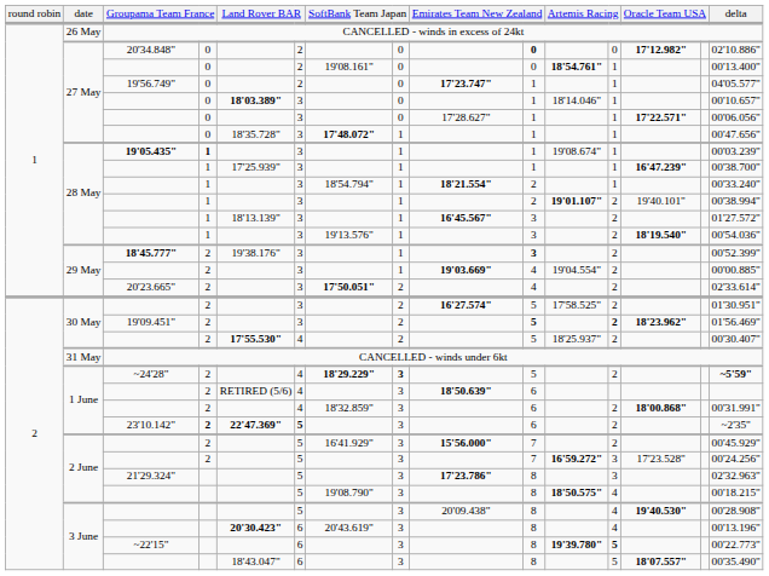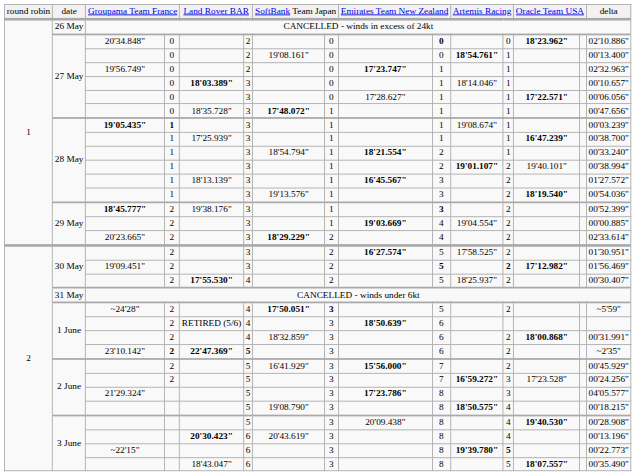 <table class="wikitable" style=text-align:center;line-height:1;font-size:8pt>
 <tr>
 <th style=font-weight:normal>round robin</th>
 <th style=font-weight:normal>date</th>
 <th colspan=2 style=font-weight:normal> <a href='#'>Groupama Team France</a></th>
 <th colspan=2 style=font-weight:normal> <a href='#'>Land Rover BAR</a></th>
 <th colspan=2 style=font-weight:normal> <a href='#'>SoftBank</a> Team Japan</th>
 <th colspan=2 style=font-weight:normal> <a href='#'>Emirates Team New Zealand</a></th>
 <th colspan=2 style=font-weight:normal> <a href='#'>Artemis Racing</a></th>
 <th colspan=2 style=font-weight:normal> <a href='#'>Oracle Team USA</a></th>
 <th style=font-weight:normal>delta</th>
 </tr>
 <tr style="border-top:solid darkgray">
 <td rowspan=16>1</td>
 <td>26 May</td>
 <td colspan=13>CANCELLED - winds in excess of 24kt</td>
 </tr>
 <tr style="border-top:2px solid darkgray">
 <td rowspan=6>27 May<br></td>
 <td>20'34.848"</td>
 <td>0</td>
 <td></td>
 <td>2</td>
 <td></td>
 <td>0</td>
 <td></td>
 <td><strong>0</strong></td>
 <td></td>
 <td>0</td>
-<td><strong>17'12.982"</strong></td>
+<td><strong>18'23.962"</strong></td>
 <td><strong></strong></td>
 <td>02'10.886"</td>
 </tr>
 <tr>
 <td></td>
 <td>0</td>
 <td></td>
 <td>2</td>
 <td>19'08.161"</td>
 <td>0</td>
 <td></td>
 <td>0</td>
 <td><strong>18'54.761"</strong></td>
 <td>1</td>
 <td></td>
 <td><strong></strong></td>
 <td>00'13.400"</td>
 </tr>
 <tr>
 <td>19'56.749"</td>
 <td>0</td>
 <td></td>
 <td>2</td>
 <td></td>
 <td>0</td>
 <td><strong>17'23.747"</strong></td>
 <td>1</td>
 <td></td>
 <td>1</td>
 <td></td>
 <td><strong></strong></td>
-<td>04'05.577"</td>
+<td>02'32.963"</td>
 </tr>
 <tr>
 <td></td>
 <td>0</td>
 <td><strong>18'03.389"</strong></td>
 <td>3</td>
 <td></td>
 <td>0</td>
 <td></td>
 <td>1</td>
 <td>18'14.046"</td>
 <td>1</td>
 <td></td>
 <td><strong></strong></td>
 <td>00'10.657"</td>
 </tr>
 <tr>
 <td></td>
 <td>0</td>
 <td></td>
 <td>3</td>
 <td></td>
 <td>0</td>
 <td>17'28.627"</td>
 <td>1</td>
 <td></td>
 <td>1</td>
 <td><strong>17'22.571"</strong></td>
 <td><strong></strong></td>
 <td>00'06.056"</td>
 </tr>
 <tr>
 <td></td>
 <td>0</td>
 <td>18'35.728"</td>
 <td>3</td>
 <td><strong>17'48.072"</strong></td>
 <td>1</td>
 <td></td>
 <td>1</td>
 <td></td>
 <td>1</td>
 <td></td>
 <td><strong></strong></td>
 <td>00'47.656"</td>
 </tr>
 <tr style="border-top:2px solid darkgray">
 <td rowspan=6>28 May<br></td>
 <td><strong>19'05.435"</strong></td>
 <td><strong>1</strong></td>
 <td></td>
 <td>3</td>
 <td></td>
 <td>1</td>
 <td></td>
 <td>1</td>
 <td>19'08.674"</td>
 <td>1</td>
 <td></td>
 <td><strong></strong></td>
 <td>00'03.239"</td>
 </tr>
 <tr>
 <td></td>
 <td>1</td>
 <td>17'25.939"</td>
 <td>3</td>
 <td></td>
 <td>1</td>
 <td></td>
 <td>1</td>
 <td></td>
 <td>1</td>
 <td><strong>16'47.239"</strong></td>
 <td><strong></strong></td>
 <td>00'38.700"</td>
 </tr>
 <tr>
 <td></td>
 <td>1</td>
 <td></td>
 <td>3</td>
 <td>18'54.794"</td>
 <td>1</td>
 <td><strong>18'21.554"</strong></td>
 <td>2</td>
 <td></td>
 <td>1</td>
 <td></td>
 <td><strong></strong></td>
 <td>00'33.240"</td>
 </tr>
 <tr>
 <td></td>
 <td>1</td>
 <td></td>
 <td>3</td>
 <td></td>
 <td>1</td>
 <td></td>
 <td>2</td>
 <td><strong>19'01.107"</strong></td>
 <td>2</td>
 <td>19'40.101"</td>
 <td><strong></strong></td>
 <td>00'38.994"</td>
 </tr>
 <tr>
 <td></td>
 <td>1</td>
 <td>18'13.139"</td>
 <td>3</td>
 <td></td>
 <td>1</td>
 <td><strong>16'45.567"</strong></td>
 <td>3</td>
 <td></td>
 <td>2</td>
 <td></td>
 <td><strong></strong></td>
 <td>01'27.572"</td>
 </tr>
 <tr>
 <td></td>
 <td>1</td>
 <td></td>
 <td>3</td>
 <td>19'13.576"</td>
 <td>1</td>
 <td></td>
 <td>3</td>
 <td></td>
 <td>2</td>
 <td><strong>18'19.540"</strong></td>
 <td><strong></strong></td>
 <td>00'54.036"</td>
 </tr>
 <tr style="border-top:2px solid darkgray">
 <td rowspan=3>29 May<br></td>
 <td><strong>18'45.777"</strong></td>
 <td>2</td>
 <td>19'38.176"</td>
 <td>3</td>
 <td></td>
 <td>1</td>
 <td></td>
 <td><strong>3</strong></td>
 <td></td>
 <td>2</td>
 <td></td>
 <td><strong></strong></td>
 <td>00'52.399"</td>
 </tr>
 <tr>
 <td></td>
 <td>2</td>
 <td></td>
 <td>3</td>
 <td></td>
 <td>1</td>
 <td><strong>19'03.669"</strong></td>
 <td>4</td>
 <td>19'04.554"</td>
 <td>2</td>
 <td></td>
 <td><strong></strong></td>
 <td>00'00.885"</td>
 </tr>
 <tr>
 <td>20'23.665"</td>
 <td>2</td>
 <td></td>
 <td>3</td>
-<td><strong>17'50.051"</strong></td>
+<td><strong>18'29.229"</strong></td>
 <td>2</td>
 <td></td>
 <td>4</td>
 <td></td>
 <td>2</td>
 <td></td>
 <td><strong></strong></td>
 <td>02'33.614"</td>
 </tr>
 <tr style="border-top:solid darkgray">
 <td rowspan=16>2</td>
 <td rowspan=3>30 May<br></td>
 <td></td>
 <td>2</td>
 <td></td>
 <td>3</td>
 <td></td>
 <td>2</td>
 <td><strong>16'27.574"</strong></td>
 <td>5</td>
 <td>17'58.525"</td>
 <td>2</td>
 <td></td>
 <td><strong></strong></td>
 <td>01'30.951"</td>
 </tr>
 <tr>
 <td>19'09.451"</td>
 <td>2</td>
 <td></td>
 <td>3</td>
 <td></td>
 <td>2</td>
 <td></td>
 <td><strong>5</strong></td>
 <td></td>
 <td><strong>2</strong></td>
-<td><strong>18'23.962"</strong></td>
+<td><strong>17'12.982"</strong></td>
 <td><strong></strong></td>
 <td>01'56.469"</td>
 </tr>
 <tr>
 <td></td>
 <td>2</td>
 <td><strong>17'55.530"</strong></td>
 <td>4</td>
 <td></td>
 <td>2</td>
 <td></td>
 <td>5</td>
 <td>18'25.937"</td>
 <td>2</td>
 <td></td>
 <td><strong></strong></td>
 <td>00'30.407"</td>
 </tr>
 <tr style="border-top:2px solid darkgray">
 <td>31 May</td>
 <td colspan=13>CANCELLED - winds under 6kt</td>
 </tr>
 <tr style="border-top:2px solid darkgray">
 <td rowspan=4>1 June<br></td>
 <td>~24'28"</td>
 <td>2</td>
 <td></td>
 <td>4</td>
-<td><strong>18'29.229"</strong></td>
+<td><strong>17'50.051"</strong></td>
 <td><strong>3</strong></td>
 <td></td>
 <td>5</td>
 <td></td>
 <td>2</td>
 <td></td>
 <td><strong></strong></td>
-<td><strong>~5'59"</strong></td>
+<td>~5'59"</td>
 </tr>
 <tr>
 <td></td>
 <td>2</td>
 <td>RETIRED (5/6)</td>
 <td>4</td>
 <td></td>
 <td>3</td>
 <td><strong>18'50.639"</strong></td>
 <td>6</td>
 <td></td>
 <td></td>
 <td></td>
 <td><strong></strong></td>
 <td></td>
 </tr>
 <tr>
 <td></td>
 <td>2</td>
 <td></td>
 <td>4</td>
 <td>18'32.859"</td>
 <td>3</td>
 <td></td>
 <td>6</td>
 <td></td>
 <td>2</td>
 <td><strong>18'00.868"</strong></td>
 <td><strong></strong></td>
 <td>00'31.991"</td>
 </tr>
 <tr>
 <td>23'10.142"</td>
 <td><strong>2</strong></td>
 <td><strong>22'47.369"</strong></td>
 <td><strong>5</strong></td>
 <td></td>
 <td>3</td>
 <td></td>
 <td>6</td>
 <td></td>
 <td>2</td>
 <td></td>
 <td><strong></strong></td>
 <td>~2'35"</td>
 </tr>
 <tr style="border-top:2px solid darkgray">
 <td rowspan=4>2 June<br></td>
 <td></td>
 <td>2</td>
 <td></td>
 <td>5</td>
 <td>16'41.929"</td>
 <td>3</td>
 <td><strong>15'56.000"</strong></td>
 <td>7</td>
 <td></td>
 <td>2</td>
 <td></td>
 <td><strong></strong></td>
 <td>00'45.929"</td>
 </tr>
 <tr>
 <td></td>
 <td>2</td>
 <td></td>
 <td>5</td>
 <td></td>
 <td>3</td>
 <td></td>
 <td>7</td>
 <td><strong>16'59.272"</strong></td>
 <td>3</td>
 <td>17'23.528"</td>
 <td><strong></strong></td>
 <td>00'24.256"</td>
 </tr>
 <tr>
 <td>21'29.324"</td>
 <td><strong></strong></td>
 <td></td>
 <td>5</td>
 <td></td>
 <td>3</td>
 <td><strong>17'23.786"</strong></td>
 <td>8</td>
 <td></td>
 <td>3</td>
 <td></td>
 <td><strong></strong></td>
-<td>02'32.963"</td>
+<td>04'05.577"</td>
 </tr>
 <tr>
 <td></td>
 <td><strong></strong></td>
 <td></td>
 <td>5</td>
 <td>19'08.790"</td>
 <td>3</td>
 <td></td>
 <td>8</td>
 <td><strong>18'50.575"</strong></td>
 <td>4</td>
 <td></td>
 <td><strong></strong></td>
 <td>00'18.215"</td>
 </tr>
 <tr style="border-top:2px solid darkgray">
 <td rowspan=4>3 June<br></td>
 <td></td>
 <td><strong></strong></td>
 <td></td>
 <td>5</td>
 <td></td>
 <td>3</td>
 <td>20'09.438"</td>
 <td>8</td>
 <td></td>
 <td>4</td>
 <td><strong>19'40.530"</strong></td>
 <td><strong></strong></td>
 <td>00'28.908"</td>
 </tr>
 <tr>
 <td></td>
 <td><strong></strong></td>
 <td><strong>20'30.423"</strong></td>
 <td>6</td>
 <td>20'43.619"</td>
 <td>3</td>
 <td></td>
 <td>8</td>
 <td></td>
 <td>4</td>
 <td></td>
 <td><strong></strong></td>
 <td>00'13.196"</td>
 </tr>
 <tr>
 <td>~22'15"</td>
 <td><strong></strong></td>
 <td></td>
 <td>6</td>
 <td></td>
 <td>3</td>
 <td></td>
 <td>8</td>
 <td><strong>19'39.780"</strong></td>
 <td><strong>5</strong></td>
 <td></td>
 <td><strong></strong></td>
 <td>00'22.773"</td>
 </tr>
 <tr>
 <td></td>
 <td><strong></strong></td>
 <td>18'43.047"</td>
 <td>6</td>
 <td></td>
 <td>3</td>
 <td></td>
 <td>8</td>
 <td></td>
 <td>5</td>
 <td><strong>18'07.557"</strong></td>
 <td><strong></strong></td>
 <td>00'35.490"</td>
 </tr>
 </table>
